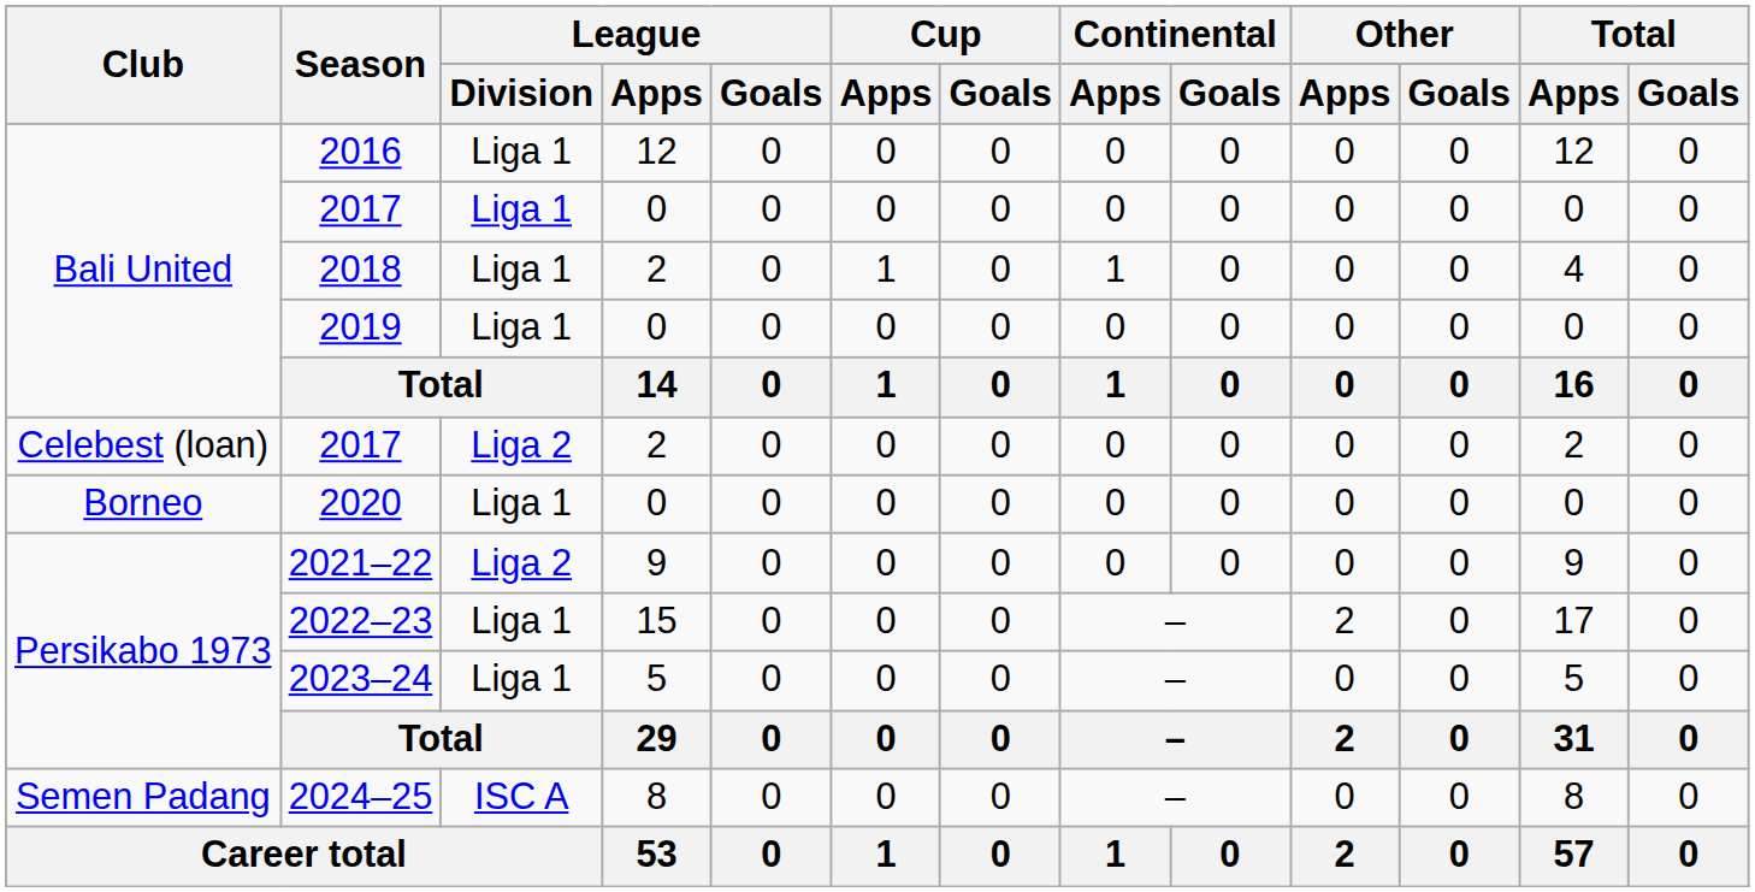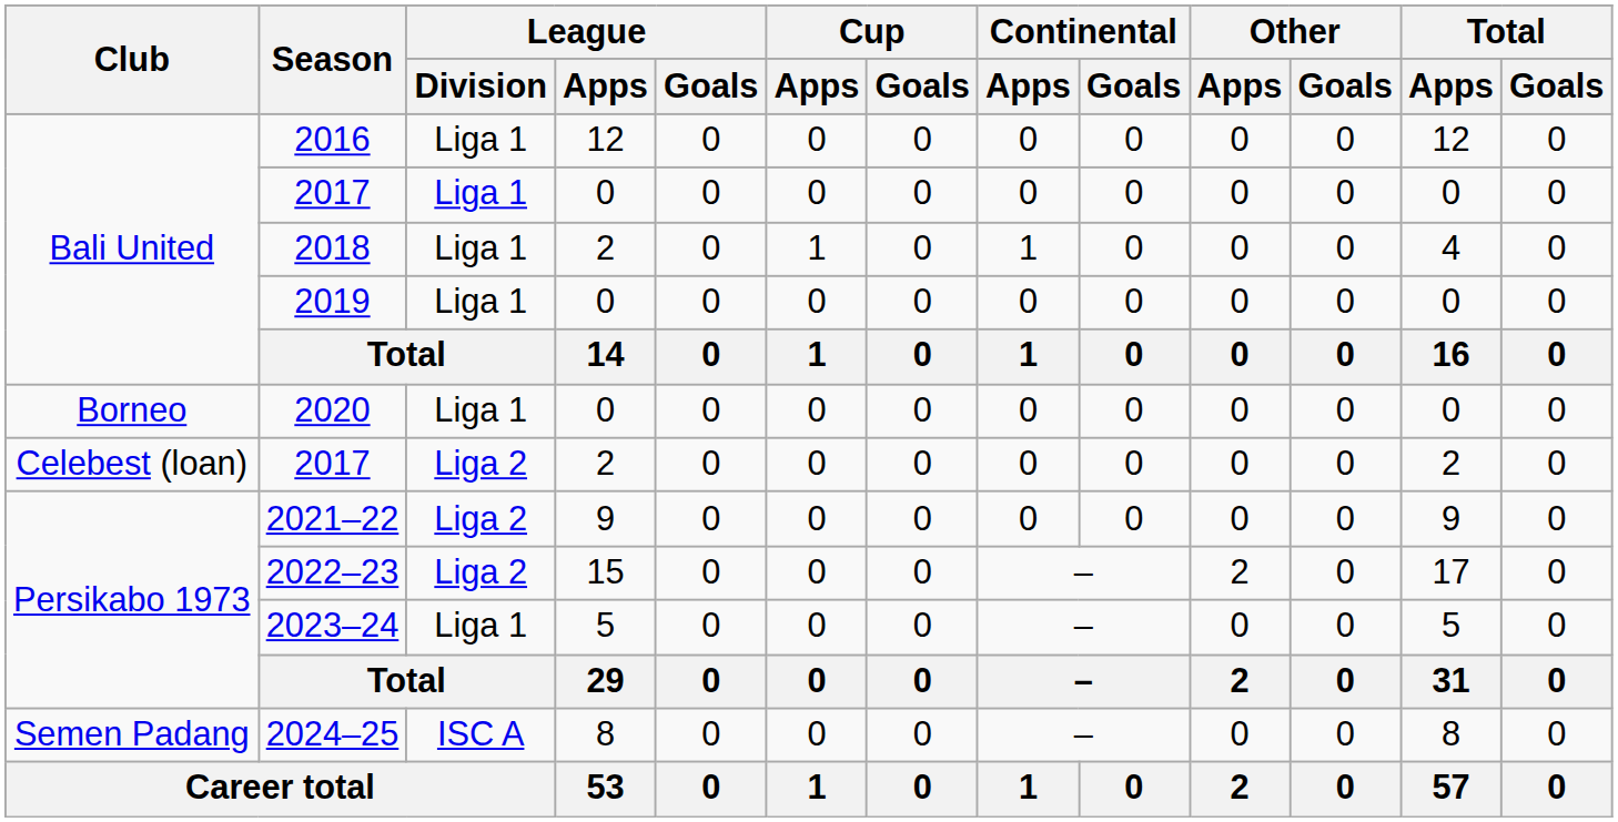 <table class="wikitable" style="text-align:center">
 <tr>
 <th rowspan="2">Club</th>
 <th rowspan="2">Season</th>
 <th colspan="3">League</th>
 <th colspan="2">Cup</th>
 <th colspan="2">Continental</th>
 <th colspan="2">Other</th>
 <th colspan="2">Total</th>
 </tr>
 <tr>
 <th>Division</th>
 <th>Apps</th>
 <th>Goals</th>
 <th>Apps</th>
 <th>Goals</th>
 <th>Apps</th>
 <th>Goals</th>
 <th>Apps</th>
 <th>Goals</th>
 <th>Apps</th>
 <th>Goals</th>
 </tr>
 <tr>
 <td rowspan="5" valign="center"><a href='#'>Bali United</a></td>
 <td><a href='#'>2016</a></td>
 <td>Liga 1</td>
 <td>12</td>
 <td>0</td>
 <td>0</td>
 <td>0</td>
 <td>0</td>
 <td>0</td>
 <td>0</td>
 <td>0</td>
 <td>12</td>
 <td>0</td>
 </tr>
 <tr>
 <td><a href='#'>2017</a></td>
 <td rowspan="1" valign="center"><a href='#'>Liga 1</a></td>
 <td>0</td>
 <td>0</td>
 <td>0</td>
 <td>0</td>
 <td>0</td>
 <td>0</td>
 <td>0</td>
 <td>0</td>
 <td>0</td>
 <td>0</td>
 </tr>
 <tr>
 <td><a href='#'>2018</a></td>
 <td rowspan="1" valign="center">Liga 1</td>
 <td>2</td>
 <td>0</td>
 <td>1</td>
 <td>0</td>
 <td>1</td>
 <td>0</td>
 <td>0</td>
 <td>0</td>
 <td>4</td>
 <td>0</td>
 </tr>
 <tr>
 <td><a href='#'>2019</a></td>
 <td rowspan="1" valign="center">Liga 1</td>
 <td>0</td>
 <td>0</td>
 <td>0</td>
 <td>0</td>
 <td>0</td>
 <td>0</td>
 <td>0</td>
 <td>0</td>
 <td>0</td>
 <td>0</td>
 </tr>
 <tr>
 <th colspan="2">Total</th>
 <th>14</th>
 <th>0</th>
 <th>1</th>
 <th>0</th>
 <th>1</th>
 <th>0</th>
 <th>0</th>
 <th>0</th>
 <th>16</th>
 <th>0</th>
 </tr>
 <tr>
+<td rowspan="1" valign="center"><a href='#'>Borneo</a></td>
+<td><a href='#'>2020</a></td>
+<td rowspan="1" valign="center">Liga 1</td>
+<td>0</td>
+<td>0</td>
+<td>0</td>
+<td>0</td>
+<td>0</td>
+<td>0</td>
+<td>0</td>
+<td>0</td>
+<td>0</td>
+<td>0</td>
+</tr>
+<tr>
 <td><a href='#'>Celebest</a> (loan)</td>
 <td><a href='#'>2017</a></td>
 <td rowspan="1" valign="center"><a href='#'>Liga 2</a></td>
 <td>2</td>
 <td>0</td>
 <td>0</td>
 <td>0</td>
 <td>0</td>
 <td>0</td>
 <td>0</td>
 <td>0</td>
 <td>2</td>
-<td>0</td>
-</tr>
-<tr>
-<td rowspan="1" valign="center"><a href='#'>Borneo</a></td>
-<td><a href='#'>2020</a></td>
-<td rowspan="1" valign="center">Liga 1</td>
-<td>0</td>
-<td>0</td>
-<td>0</td>
-<td>0</td>
-<td>0</td>
-<td>0</td>
-<td>0</td>
-<td>0</td>
-<td>0</td>
 <td>0</td>
 </tr>
 <tr>
 <td rowspan="4" valign="center"><a href='#'>Persikabo 1973</a></td>
 <td><a href='#'>2021–22</a></td>
 <td rowspan="1" valign="center"><a href='#'>Liga 2</a></td>
 <td>9</td>
 <td>0</td>
 <td>0</td>
 <td>0</td>
 <td>0</td>
 <td>0</td>
 <td>0</td>
 <td>0</td>
 <td>9</td>
 <td>0</td>
 </tr>
 <tr>
 <td><a href='#'>2022–23</a></td>
-<td>Liga 1</td>
+<td rowspan="1" valign="center"><a href='#'>Liga 2</a></td>
 <td>15</td>
 <td>0</td>
 <td>0</td>
 <td>0</td>
 <td colspan="2">–</td>
 <td>2</td>
 <td>0</td>
 <td>17</td>
 <td>0</td>
 </tr>
 <tr>
 <td><a href='#'>2023–24</a></td>
 <td>Liga 1</td>
 <td>5</td>
 <td>0</td>
 <td>0</td>
 <td>0</td>
 <td colspan="2">–</td>
 <td>0</td>
 <td>0</td>
 <td>5</td>
 <td>0</td>
 </tr>
 <tr>
 <th colspan="2">Total</th>
 <th>29</th>
 <th>0</th>
 <th>0</th>
 <th>0</th>
 <th colspan="2">–</th>
 <th>2</th>
 <th>0</th>
 <th>31</th>
 <th>0</th>
 </tr>
 <tr>
 <td><a href='#'>Semen Padang</a></td>
 <td><a href='#'>2024–25</a></td>
 <td><a href='#'>ISC A</a></td>
 <td>8</td>
 <td>0</td>
 <td>0</td>
 <td>0</td>
 <td colspan="2">–</td>
 <td>0</td>
 <td>0</td>
 <td>8</td>
 <td>0</td>
 </tr>
 <tr>
 <th colspan="3">Career total</th>
 <th>53</th>
 <th>0</th>
 <th>1</th>
 <th>0</th>
 <th>1</th>
 <th>0</th>
 <th>2</th>
 <th>0</th>
 <th>57</th>
 <th>0</th>
 </tr>
 </table>
